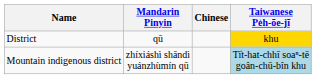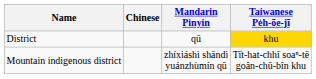 <table class=wikitable>
 <tr>
 <th>Name</th>
+<th>Chinese</th>
 <th><a href='#'>Mandarin</a><br><a href='#'>Pinyin</a></th>
-<th>Chinese</th>
 <th><a href='#'>Taiwanese</a><br><a href='#'>Pe̍h-ōe-jī</a></th>
 </tr>
 <tr>
 <td>District</td>
+<td align=center><span></span></td>
 <td align=center>qū</td>
-<td align=center><span></span></td>
 <td align=center style="background: gold;">khu</td>
 </tr>
 <tr>
 <td>Mountain indigenous district</td>
+<td align=center><span></span></td>
 <td align=center>zhíxiáshì shāndì<br>yuánzhùmín qū</td>
-<td align=center><span></span></td>
-<td align=center style="background: lightblue;">Ti̍t-hat-chhī soaⁿ-tē<br>goân-chū-bîn khu</td>
+<td align=center>Ti̍t-hat-chhī soaⁿ-tē<br>goân-chū-bîn khu</td>
 </tr>
 </table>
